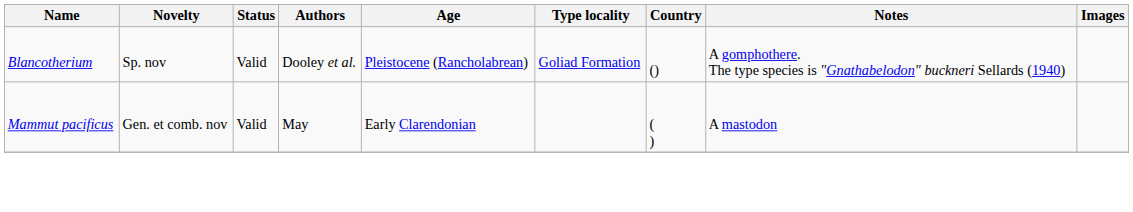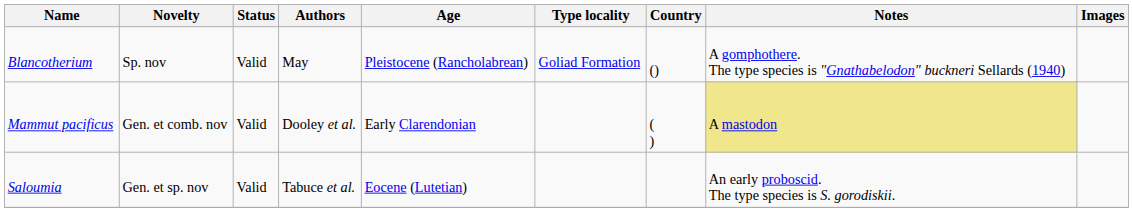 <table class="wikitable sortable" align="center" width="100%">
 <tr>
 <th>Name</th>
 <th>Novelty</th>
 <th>Status</th>
 <th>Authors</th>
 <th>Age</th>
 <th>Type locality</th>
 <th>Country</th>
 <th>Notes</th>
 <th>Images</th>
 </tr>
 <tr>
 <td><br><em><a href='#'>Blancotherium</a></em></td>
 <td><br>Sp. nov</td>
 <td><br>Valid</td>
-<td><br>Dooley <em>et al.</em></td>
+<td><br>May</td>
 <td><br><a href='#'>Pleistocene</a> (<a href='#'>Rancholabrean</a>)</td>
 <td><br><a href='#'>Goliad Formation</a></td>
 <td><br><br>()</td>
 <td><br>A <a href='#'>gomphothere</a>.<br>The type species is <em>"<a href='#'>Gnathabelodon</a>" buckneri</em> Sellards (<a href='#'>1940</a>)</td>
 <td></td>
 </tr>
 <tr>
 <td><br><em><a href='#'>Mammut pacificus</a></em></td>
 <td><br>Gen. et comb. nov</td>
 <td><br>Valid</td>
-<td><br>May</td>
+<td><br>Dooley <em>et al.</em></td>
 <td><br>Early <a href='#'>Clarendonian</a></td>
 <td></td>
 <td><br><br>(<br>)</td>
-<td><br>A <a href='#'>mastodon</a></td>
+<td style="background: khaki;"><br>A <a href='#'>mastodon</a></td>
+<td></td>
+</tr>
+<tr>
+<td><br><em><a href='#'>Saloumia</a></em></td>
+<td><br>Gen. et sp. nov</td>
+<td><br>Valid</td>
+<td><br>Tabuce <em>et al.</em></td>
+<td><br><a href='#'>Eocene</a> (<a href='#'>Lutetian</a>)</td>
+<td></td>
+<td><br></td>
+<td><br>An early <a href='#'>proboscid</a>.<br> The type species is <em>S. gorodiskii</em>.</td>
 <td></td>
 </tr>
 <tr>
 </tr>
 </table>
